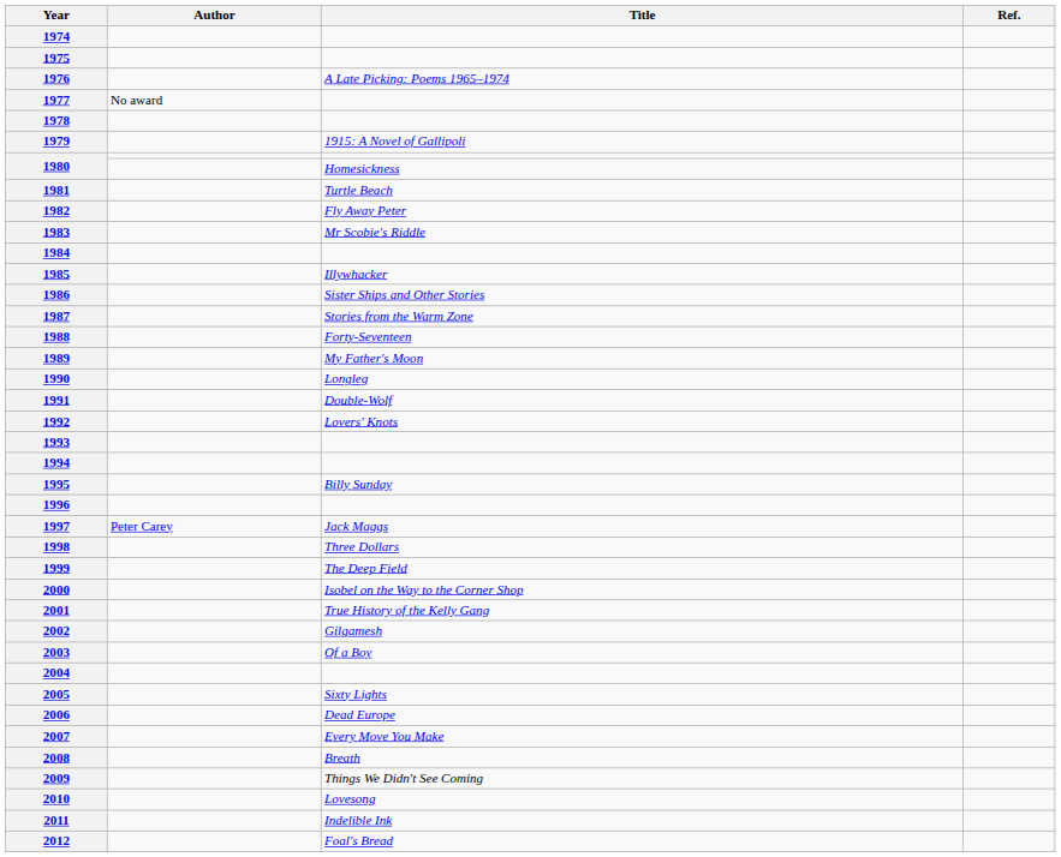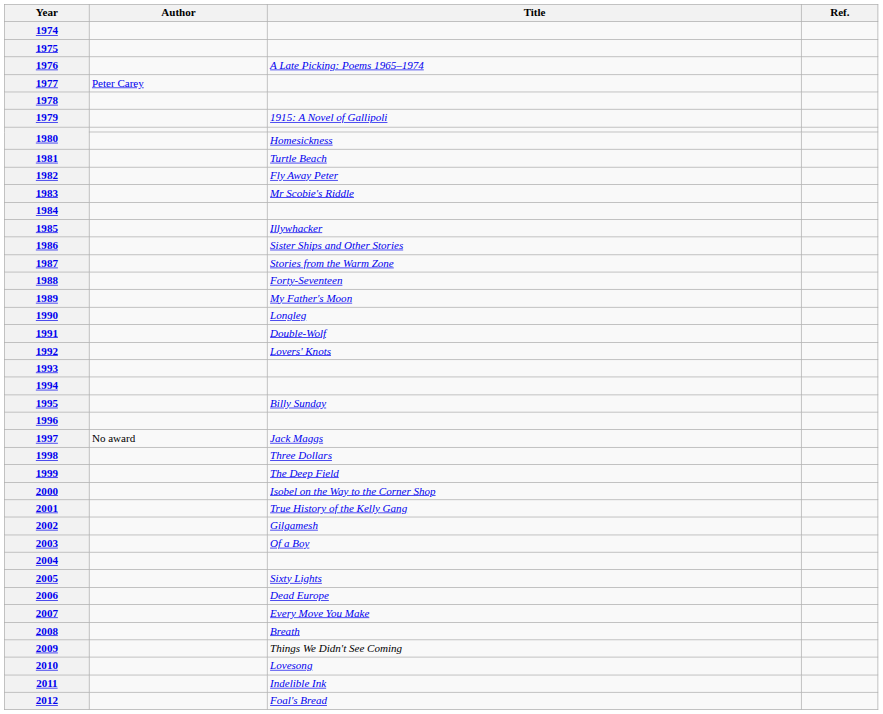 <table class="wikitable sortable mw-collapsible" width="80%">
 <tr>
 <th>Year</th>
 <th>Author</th>
 <th>Title</th>
 <th>Ref.</th>
 </tr>
 <tr>
 <th><a href='#'>1974</a></th>
 <td></td>
 <td><em></em></td>
 <td></td>
 </tr>
 <tr>
 <th><a href='#'>1975</a></th>
 <td></td>
 <td><em></em></td>
 <td></td>
 </tr>
 <tr>
 <th><a href='#'>1976</a></th>
 <td></td>
 <td><em><a href='#'>A Late Picking: Poems 1965–1974</a></em></td>
 <td></td>
 </tr>
 <tr>
 <th><a href='#'>1977</a></th>
-<td>No award</td>
+<td><a href='#'>Peter Carey</a></td>
 <td></td>
 <td></td>
 </tr>
 <tr>
 <th><a href='#'>1978</a></th>
 <td></td>
 <td><em></em></td>
 <td></td>
 </tr>
 <tr>
 <th><a href='#'>1979</a></th>
 <td></td>
 <td><em><a href='#'>1915: A Novel of Gallipoli</a></em></td>
 <td></td>
 </tr>
 <tr>
 <th rowspan="2"><a href='#'>1980</a></th>
 <td></td>
 <td><em></em></td>
 <td></td>
 </tr>
 <tr>
 <td></td>
 <td><em><a href='#'>Homesickness</a></em></td>
 <td></td>
 </tr>
 <tr>
 <th><a href='#'>1981</a></th>
 <td></td>
 <td><em><a href='#'>Turtle Beach</a></em></td>
 <td></td>
 </tr>
 <tr>
 <th><a href='#'>1982</a></th>
 <td></td>
 <td><em><a href='#'>Fly Away Peter</a></em></td>
 <td></td>
 </tr>
 <tr>
 <th><a href='#'>1983</a></th>
 <td></td>
 <td><em><a href='#'>Mr Scobie's Riddle</a></em></td>
 <td></td>
 </tr>
 <tr>
 <th><a href='#'>1984</a></th>
 <td></td>
 <td></td>
 <td></td>
 </tr>
 <tr>
 <th><a href='#'>1985</a></th>
 <td></td>
 <td><em><a href='#'>Illywhacker</a></em></td>
 <td></td>
 </tr>
 <tr>
 <th><a href='#'>1986</a></th>
 <td></td>
 <td><em><a href='#'>Sister Ships and Other Stories</a></em></td>
 <td></td>
 </tr>
 <tr>
 <th><a href='#'>1987</a></th>
 <td></td>
 <td><em><a href='#'>Stories from the Warm Zone</a></em></td>
 <td></td>
 </tr>
 <tr>
 <th><a href='#'>1988</a></th>
 <td></td>
 <td><em><a href='#'>Forty-Seventeen</a></em></td>
 <td></td>
 </tr>
 <tr>
 <th><a href='#'>1989</a></th>
 <td></td>
 <td><em><a href='#'>My Father's Moon</a></em></td>
 <td></td>
 </tr>
 <tr>
 <th><a href='#'>1990</a></th>
 <td></td>
 <td><em><a href='#'>Longleg</a></em></td>
 <td></td>
 </tr>
 <tr>
 <th><a href='#'>1991</a></th>
 <td></td>
 <td><em><a href='#'>Double-Wolf</a></em></td>
 <td></td>
 </tr>
 <tr>
 <th><a href='#'>1992</a></th>
 <td></td>
 <td><em><a href='#'>Lovers' Knots</a></em></td>
 <td></td>
 </tr>
 <tr>
 <th><a href='#'>1993</a></th>
 <td></td>
 <td></td>
 <td></td>
 </tr>
 <tr>
 <th><a href='#'>1994</a></th>
 <td></td>
 <td><em></em></td>
 <td></td>
 </tr>
 <tr>
 <th><a href='#'>1995</a></th>
 <td></td>
 <td><em><a href='#'>Billy Sunday</a></em></td>
 <td></td>
 </tr>
 <tr>
 <th><a href='#'>1996</a></th>
 <td></td>
 <td><em></em></td>
 <td></td>
 </tr>
 <tr>
 <th><a href='#'>1997</a></th>
-<td><a href='#'>Peter Carey</a></td>
+<td>No award</td>
 <td><em><a href='#'>Jack Maggs</a></em></td>
 <td></td>
 </tr>
 <tr>
 <th><a href='#'>1998</a></th>
 <td></td>
 <td><em><a href='#'>Three Dollars</a></em></td>
 <td></td>
 </tr>
 <tr>
 <th><a href='#'>1999</a></th>
 <td></td>
 <td><em><a href='#'>The Deep Field</a></em></td>
 <td></td>
 </tr>
 <tr>
 <th><a href='#'>2000</a></th>
 <td></td>
 <td><em><a href='#'>Isobel on the Way to the Corner Shop</a></em></td>
 <td></td>
 </tr>
 <tr>
 <th><a href='#'>2001</a></th>
 <td></td>
 <td><em><a href='#'>True History of the Kelly Gang</a></em></td>
 <td></td>
 </tr>
 <tr>
 <th><a href='#'>2002</a></th>
 <td></td>
 <td><em><a href='#'>Gilgamesh</a></em></td>
 <td></td>
 </tr>
 <tr>
 <th><a href='#'>2003</a></th>
 <td></td>
 <td><em><a href='#'>Of a Boy</a></em></td>
 <td></td>
 </tr>
 <tr>
 <th><a href='#'>2004</a></th>
 <td></td>
 <td><em></em></td>
 <td></td>
 </tr>
 <tr>
 <th><a href='#'>2005</a></th>
 <td></td>
 <td><em><a href='#'>Sixty Lights</a></em></td>
 <td></td>
 </tr>
 <tr>
 <th><a href='#'>2006</a></th>
 <td></td>
 <td><em><a href='#'>Dead Europe</a></em></td>
 <td></td>
 </tr>
 <tr>
 <th><a href='#'>2007</a></th>
 <td></td>
 <td><em><a href='#'>Every Move You Make</a></em></td>
 <td></td>
 </tr>
 <tr>
 <th><a href='#'>2008</a></th>
 <td></td>
 <td><em><a href='#'>Breath</a></em></td>
 <td></td>
 </tr>
 <tr>
 <th><a href='#'>2009</a></th>
 <td></td>
 <td><em>Things We Didn't See Coming</em></td>
 <td></td>
 </tr>
 <tr>
 <th><a href='#'>2010</a></th>
 <td></td>
 <td><em><a href='#'>Lovesong</a></em></td>
 <td></td>
 </tr>
 <tr>
 <th><a href='#'>2011</a></th>
 <td></td>
 <td><em><a href='#'>Indelible Ink</a></em></td>
 <td></td>
 </tr>
 <tr>
 <th><a href='#'>2012</a></th>
 <td></td>
 <td><em><a href='#'>Foal's Bread</a></em></td>
 <td></td>
 </tr>
 </table>
